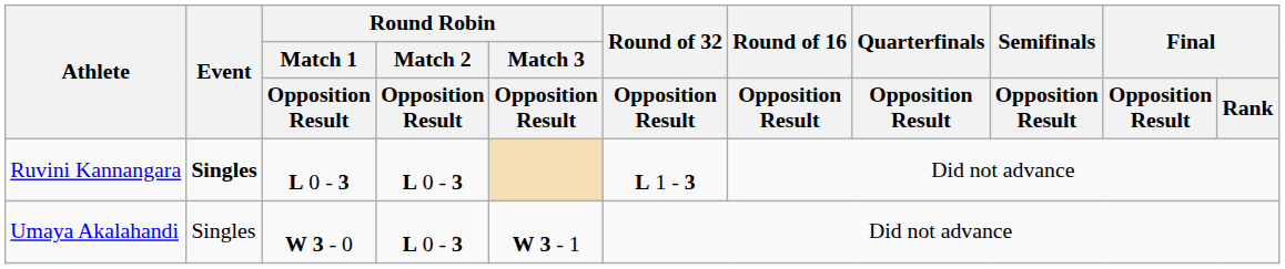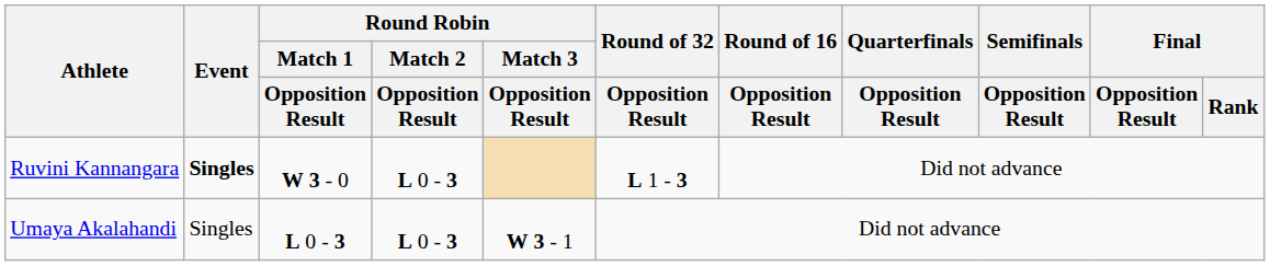 <table class="wikitable" border="1" style="font-size:90%">
 <tr>
 <th rowspan=3>Athlete</th>
 <th rowspan=3>Event</th>
 <th colspan=3>Round Robin</th>
 <th rowspan=2>Round of 32</th>
 <th rowspan=2>Round of 16</th>
 <th rowspan=2>Quarterfinals</th>
 <th rowspan=2>Semifinals</th>
 <th rowspan=2 colspan=2>Final</th>
 </tr>
 <tr>
 <th>Match 1</th>
 <th>Match 2</th>
 <th>Match 3</th>
 </tr>
 <tr>
 <th>Opposition<br>Result</th>
 <th>Opposition<br>Result</th>
 <th>Opposition<br>Result</th>
 <th>Opposition<br>Result</th>
 <th>Opposition<br>Result</th>
 <th>Opposition<br>Result</th>
 <th>Opposition<br>Result</th>
 <th>Opposition<br>Result</th>
 <th>Rank</th>
 </tr>
 <tr>
 <td><a href='#'>Ruvini Kannangara</a></td>
 <td><strong>Singles</strong></td>
-<td align=center><br><strong>L</strong> 0 - <strong>3</strong></td>
+<td align=center><br><strong>W</strong> <strong>3</strong> - 0</td>
 <td align=center><br><strong>L</strong> 0 - <strong>3</strong></td>
 <td align=center bgcolor=wheat></td>
 <td align=center><br><strong>L</strong> 1 - <strong>3</strong></td>
 <td colspan="5" align=center>Did not advance</td>
 </tr>
 <tr>
 <td><a href='#'>Umaya Akalahandi</a></td>
 <td>Singles</td>
-<td align=center><br><strong>W</strong> <strong>3</strong> - 0</td>
+<td align=center><br><strong>L</strong> 0 - <strong>3</strong></td>
 <td align=center><br><strong>L</strong> 0 - <strong>3</strong></td>
 <td align=center><br><strong>W</strong> <strong>3</strong> - 1</td>
 <td colspan="6" align=center>Did not advance</td>
 </tr>
 </table>
